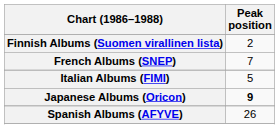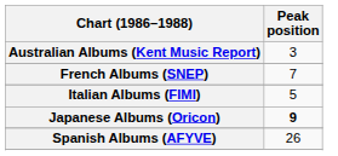 <table class="wikitable plainrowheaders sortable" style="text-align:center;">
 <tr>
 <th scope="col">Chart (1986–1988)</th>
 <th scope="col">Peak<br>position</th>
 </tr>
 <tr>
+<th scope="row">Australian Albums (<a href='#'>Kent Music Report</a>)</th>
+<td>3</td>
 </tr>
 <tr>
 </tr>
 <tr>
 </tr>
 <tr>
-<th scope="row">Finnish Albums (<a href='#'>Suomen virallinen lista</a>)</th>
-<td>2</td>
 </tr>
 <tr>
 <th scope="row">French Albums (<a href='#'>SNEP</a>)</th>
 <td>7</td>
 </tr>
 <tr>
 </tr>
 <tr>
 <th scope="row">Italian Albums (<a href='#'>FIMI</a>)</th>
 <td>5</td>
 </tr>
 <tr>
 <th scope="row">Japanese Albums (<a href='#'>Oricon</a>)</th>
 <td><strong>9</strong></td>
 </tr>
 <tr>
 </tr>
 <tr>
 </tr>
 <tr>
 <th scope="row">Spanish Albums (<a href='#'>AFYVE</a>)</th>
 <td>26</td>
 </tr>
 <tr>
 </tr>
 <tr>
 </tr>
 <tr>
 </tr>
 <tr>
 </tr>
 </table>
